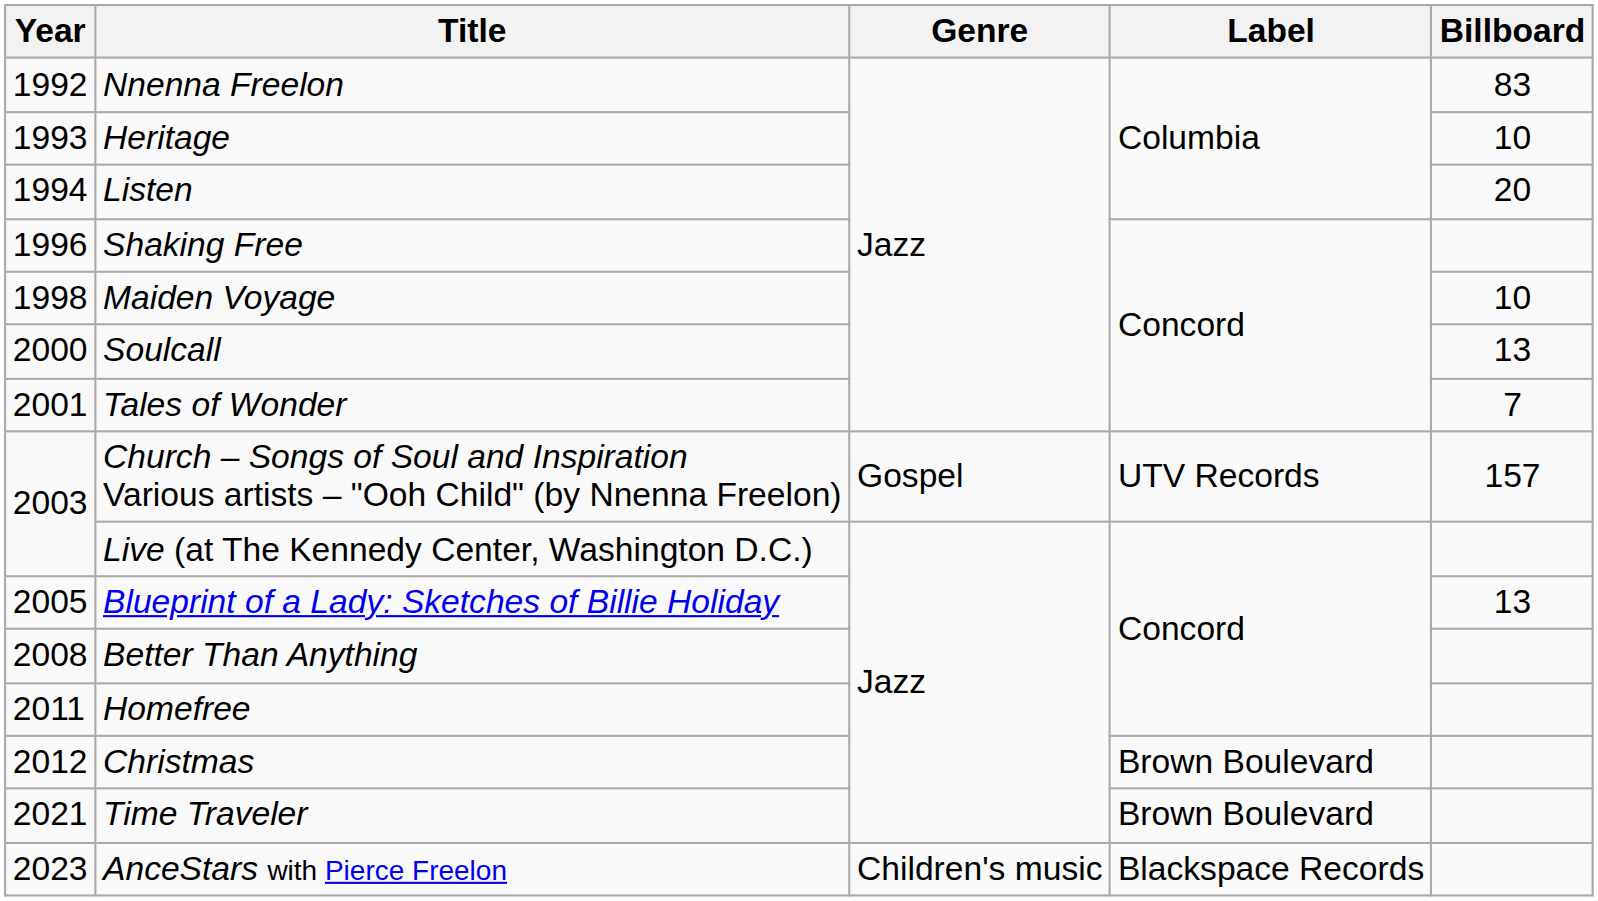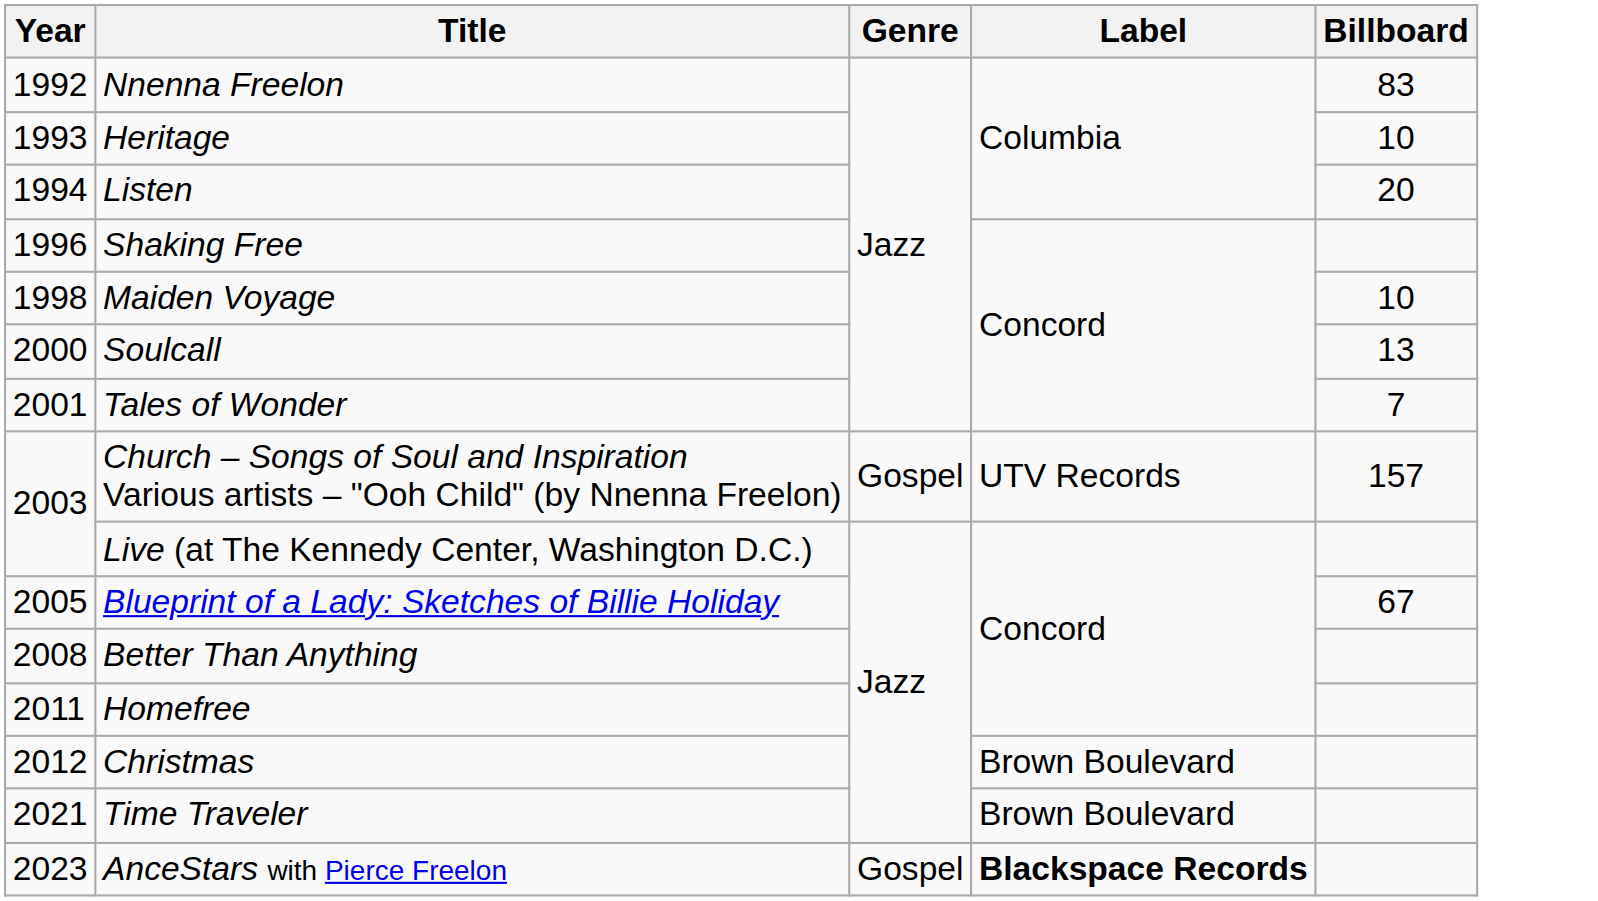 <table class="wikitable">
 <tr>
 <th>Year</th>
 <th>Title</th>
 <th>Genre</th>
 <th>Label</th>
 <th>Billboard</th>
 </tr>
 <tr>
 <td>1992</td>
 <td><em>Nnenna Freelon</em></td>
 <td rowspan="7">Jazz</td>
 <td rowspan="3">Columbia</td>
 <td style="text-align:center;">83</td>
 </tr>
 <tr>
 <td>1993</td>
 <td><em>Heritage</em></td>
 <td style="text-align:center;">10</td>
 </tr>
 <tr>
 <td>1994</td>
 <td><em>Listen</em></td>
 <td style="text-align:center;">20</td>
 </tr>
 <tr>
 <td>1996</td>
 <td><em>Shaking Free</em></td>
 <td rowspan="4">Concord</td>
 <td style="text-align:center;"></td>
 </tr>
 <tr>
 <td>1998</td>
 <td><em>Maiden Voyage</em></td>
 <td style="text-align:center;">10</td>
 </tr>
 <tr>
 <td>2000</td>
 <td><em>Soulcall</em></td>
 <td style="text-align:center;">13</td>
 </tr>
 <tr>
 <td>2001</td>
 <td><em>Tales of Wonder</em></td>
 <td style="text-align:center;">7</td>
 </tr>
 <tr>
 <td rowspan="2">2003</td>
 <td><em>Church – Songs of Soul and Inspiration</em><br>Various artists – "Ooh Child" (by Nnenna Freelon)</td>
 <td>Gospel</td>
 <td>UTV Records</td>
 <td style="text-align:center;">157</td>
 </tr>
 <tr>
 <td><em>Live</em> (at The Kennedy Center, Washington D.C.)</td>
 <td rowspan="6">Jazz</td>
 <td rowspan="4">Concord</td>
 <td></td>
 </tr>
 <tr>
 <td>2005</td>
 <td><em><a href='#'>Blueprint of a Lady: Sketches of Billie Holiday</a></em></td>
-<td style="text-align:center;">13</td>
+<td style="text-align:center;">67</td>
 </tr>
 <tr>
 <td>2008</td>
 <td><em>Better Than Anything</em></td>
 <td style="text-align:center;"></td>
 </tr>
 <tr>
 <td>2011</td>
 <td><em>Homefree</em></td>
 <td style="text-align:center;"></td>
 </tr>
 <tr>
 <td>2012</td>
 <td><em>Christmas</em></td>
 <td>Brown Boulevard</td>
 <td style="text-align:center;"></td>
 </tr>
 <tr>
 <td>2021</td>
 <td><em>Time Traveler</em></td>
 <td>Brown Boulevard</td>
 <td style="text-align:center;"></td>
 </tr>
 <tr>
 <td>2023</td>
 <td><em>AnceStars</em> <small>with <a href='#'>Pierce Freelon</a></small></td>
-<td>Children's music</td>
-<td>Blackspace Records</td>
+<td>Gospel</td>
+<td><strong>Blackspace Records</strong></td>
 <td style="text-align:center;"></td>
 </tr>
 </table>
